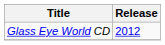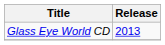 <table class="wikitable" style="font-size: 95%;">
 <tr>
 <th>Title</th>
 <th>Release</th>
 </tr>
 <tr>
 <td><em><a href='#'>Glass Eye World</a> CD</em></td>
-<td><a href='#'>2012</a></td>
+<td><a href='#'>2013</a></td>
 </tr>
 <tr>
 </tr>
 </table>
